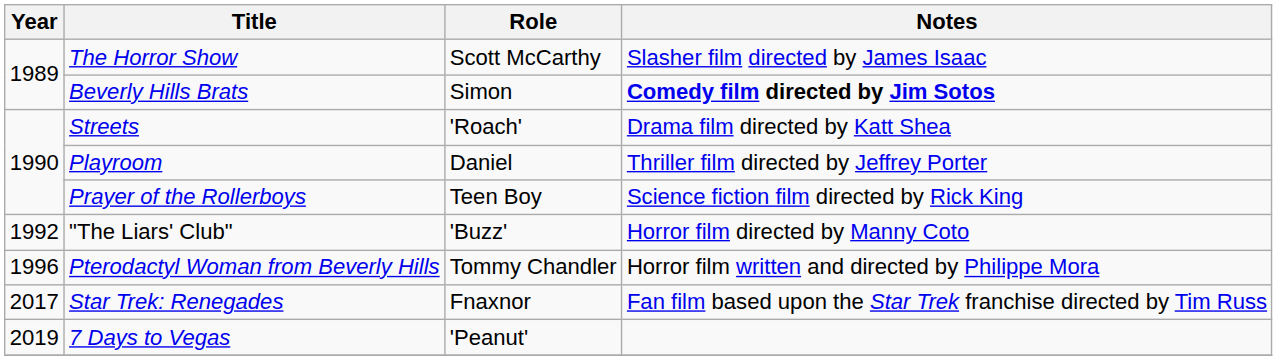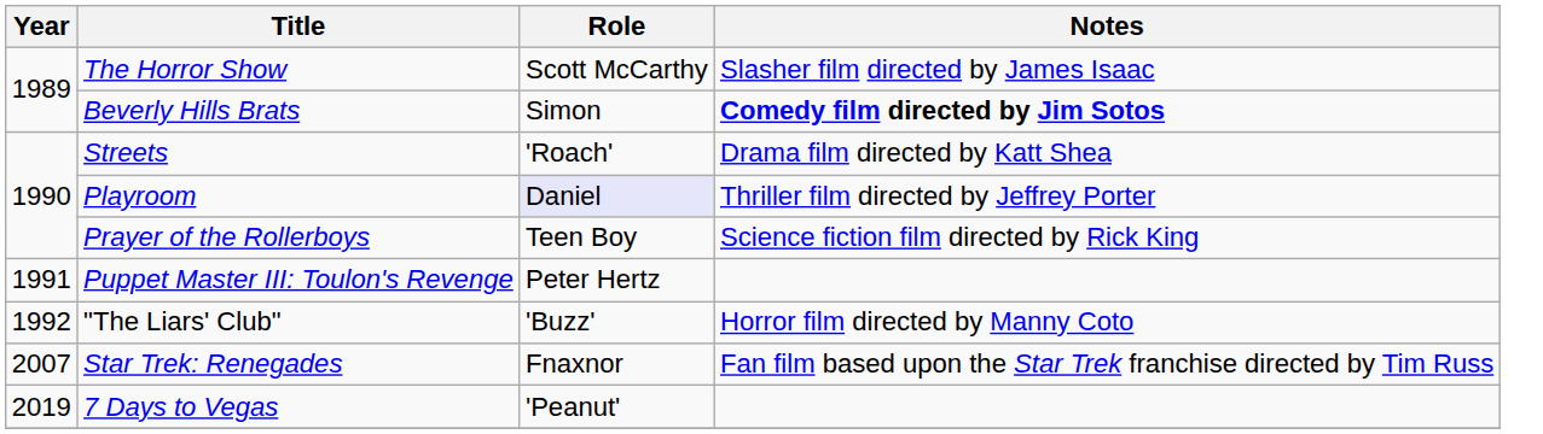 <table class="wikitable">
 <tr>
 <th>Year</th>
 <th>Title</th>
 <th>Role</th>
 <th>Notes</th>
 </tr>
 <tr>
 <td rowspan="2">1989</td>
 <td><em><a href='#'>The Horror Show</a></em></td>
 <td>Scott McCarthy</td>
 <td><a href='#'>Slasher film</a> <a href='#'>directed</a> by <a href='#'>James Isaac</a></td>
 </tr>
 <tr>
 <td><em><a href='#'>Beverly Hills Brats</a></em></td>
 <td>Simon</td>
 <td><strong><a href='#'>Comedy film</a> directed by <a href='#'>Jim Sotos</a></strong></td>
 </tr>
 <tr>
 <td rowspan="3">1990</td>
 <td><em><a href='#'>Streets</a></em></td>
 <td>'Roach'</td>
 <td><a href='#'>Drama film</a> directed by <a href='#'>Katt Shea</a></td>
 </tr>
 <tr>
 <td><em><a href='#'>Playroom</a></em></td>
-<td>Daniel</td>
+<td style="background: lavender;">Daniel</td>
 <td><a href='#'>Thriller film</a> directed by <a href='#'>Jeffrey Porter</a></td>
 </tr>
 <tr>
 <td><em><a href='#'>Prayer of the Rollerboys</a></em></td>
 <td>Teen Boy</td>
 <td><a href='#'>Science fiction film</a> directed by <a href='#'>Rick King</a></td>
 </tr>
 <tr>
+<td>1991</td>
+<td><em><a href='#'>Puppet Master III: Toulon's Revenge</a></em></td>
+<td>Peter Hertz</td>
+<td></td>
+</tr>
+<tr>
 <td>1992</td>
 <td>"The Liars' Club"</td>
 <td>'Buzz'</td>
 <td><a href='#'>Horror film</a> directed by <a href='#'>Manny Coto</a></td>
 </tr>
 <tr>
-<td>1996</td>
-<td><em><a href='#'>Pterodactyl Woman from Beverly Hills</a></em></td>
-<td>Tommy Chandler</td>
-<td>Horror film <a href='#'>written</a> and directed by <a href='#'>Philippe Mora</a></td>
-</tr>
-<tr>
-<td>2017</td>
+<td>2007</td>
 <td><em><a href='#'>Star Trek: Renegades</a></em></td>
 <td>Fnaxnor</td>
 <td><a href='#'>Fan film</a> based upon the <em><a href='#'>Star Trek</a></em> franchise directed by <a href='#'>Tim Russ</a></td>
 </tr>
 <tr>
 <td>2019</td>
 <td><em><a href='#'>7 Days to Vegas</a></em></td>
 <td>'Peanut'</td>
 <td></td>
 </tr>
 <tr>
 </tr>
 </table>
